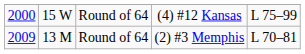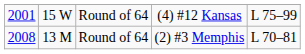 <table class="wikitable" style="text-align:center">
 <tr>
 </tr>
 <tr align="center">
-<td><a href='#'>2000</a></td>
+<td><a href='#'>2001</a></td>
 <td>15 W</td>
 <td>Round of 64</td>
 <td>(4) #12 <a href='#'>Kansas</a></td>
 <td>L 75–99</td>
 </tr>
 <tr align="center">
-<td><a href='#'>2009</a></td>
+<td><a href='#'>2008</a></td>
 <td>13 M</td>
 <td>Round of 64</td>
 <td>(2) #3 <a href='#'>Memphis</a></td>
 <td>L 70–81</td>
 </tr>
 </table>
